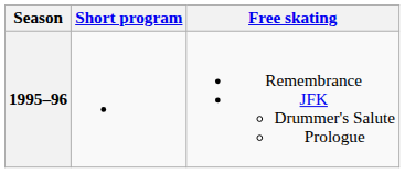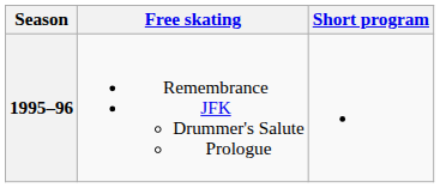 <table class=wikitable style=text-align:center>
 <tr>
 <th>Season</th>
+<th><a href='#'>Free skating</a></th>
 <th><a href='#'>Short program</a></th>
-<th><a href='#'>Free skating</a></th>
 </tr>
 <tr>
 <th>1995–96 <br> </th>
+<td><br><ul><li>Remembrance <br></li><li><a href='#'>JFK</a> <br><ul><li>Drummer's Salute <br></li><li>Prologue</li></ul></li></ul></td>
 <td><br><ul><li></li></ul></td>
-<td><br><ul><li>Remembrance <br></li><li><a href='#'>JFK</a> <br><ul><li>Drummer's Salute <br></li><li>Prologue</li></ul></li></ul></td>
 </tr>
 </table>
